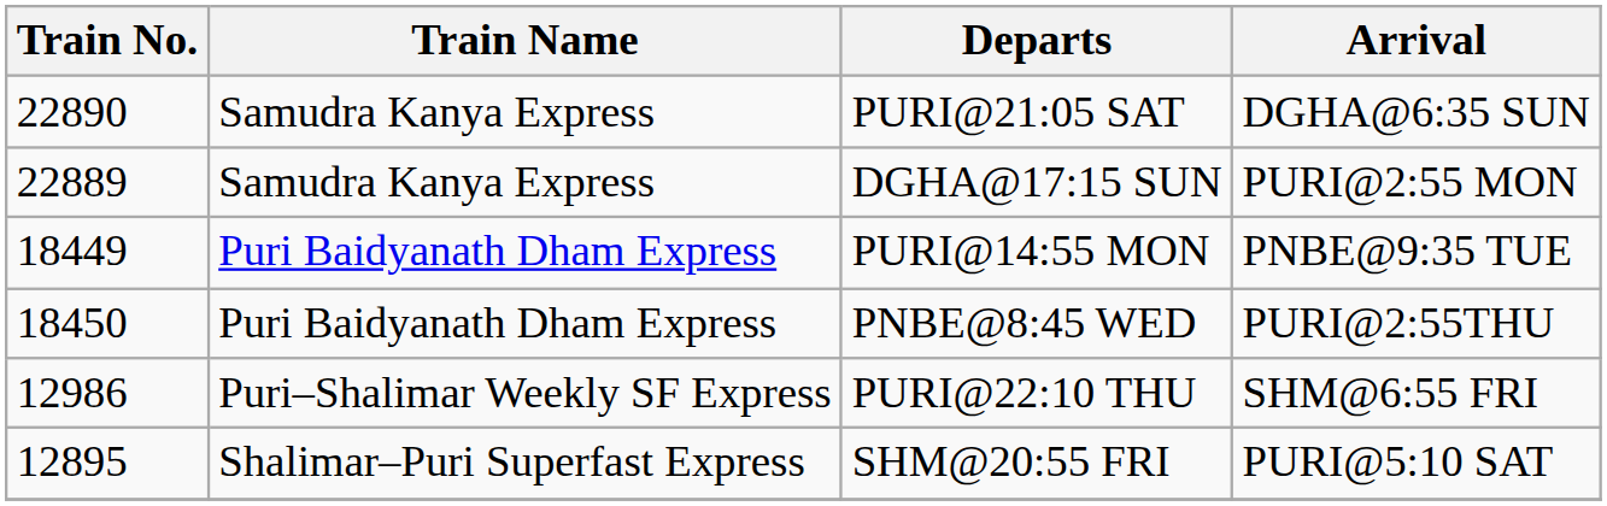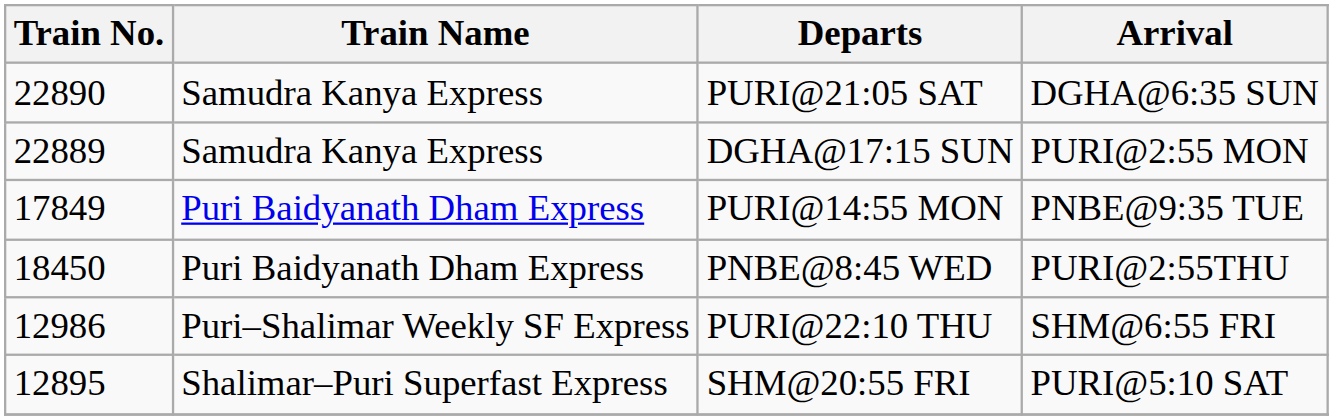 <table class="wikitable sortable">
 <tr>
 <th>Train No.</th>
 <th>Train Name</th>
 <th>Departs</th>
 <th>Arrival</th>
 </tr>
 <tr>
 <td>22890</td>
 <td>Samudra Kanya Express</td>
 <td>PURI@21:05 SAT</td>
 <td>DGHA@6:35 SUN</td>
 </tr>
 <tr>
 <td>22889</td>
 <td>Samudra Kanya Express</td>
 <td>DGHA@17:15 SUN</td>
 <td>PURI@2:55 MON</td>
 </tr>
 <tr>
-<td>18449</td>
+<td>17849</td>
 <td><a href='#'>Puri Baidyanath Dham Express</a></td>
 <td>PURI@14:55 MON</td>
 <td>PNBE@9:35 TUE</td>
 </tr>
 <tr>
 <td>18450</td>
 <td>Puri Baidyanath Dham Express</td>
 <td>PNBE@8:45 WED</td>
 <td>PURI@2:55THU</td>
 </tr>
 <tr>
 <td>12986</td>
 <td>Puri–Shalimar Weekly SF Express</td>
 <td>PURI@22:10 THU</td>
 <td>SHM@6:55 FRI</td>
 </tr>
 <tr>
 <td>12895</td>
 <td>Shalimar–Puri Superfast Express</td>
 <td>SHM@20:55 FRI</td>
 <td>PURI@5:10 SAT</td>
 </tr>
 <tr>
 </tr>
 </table>
